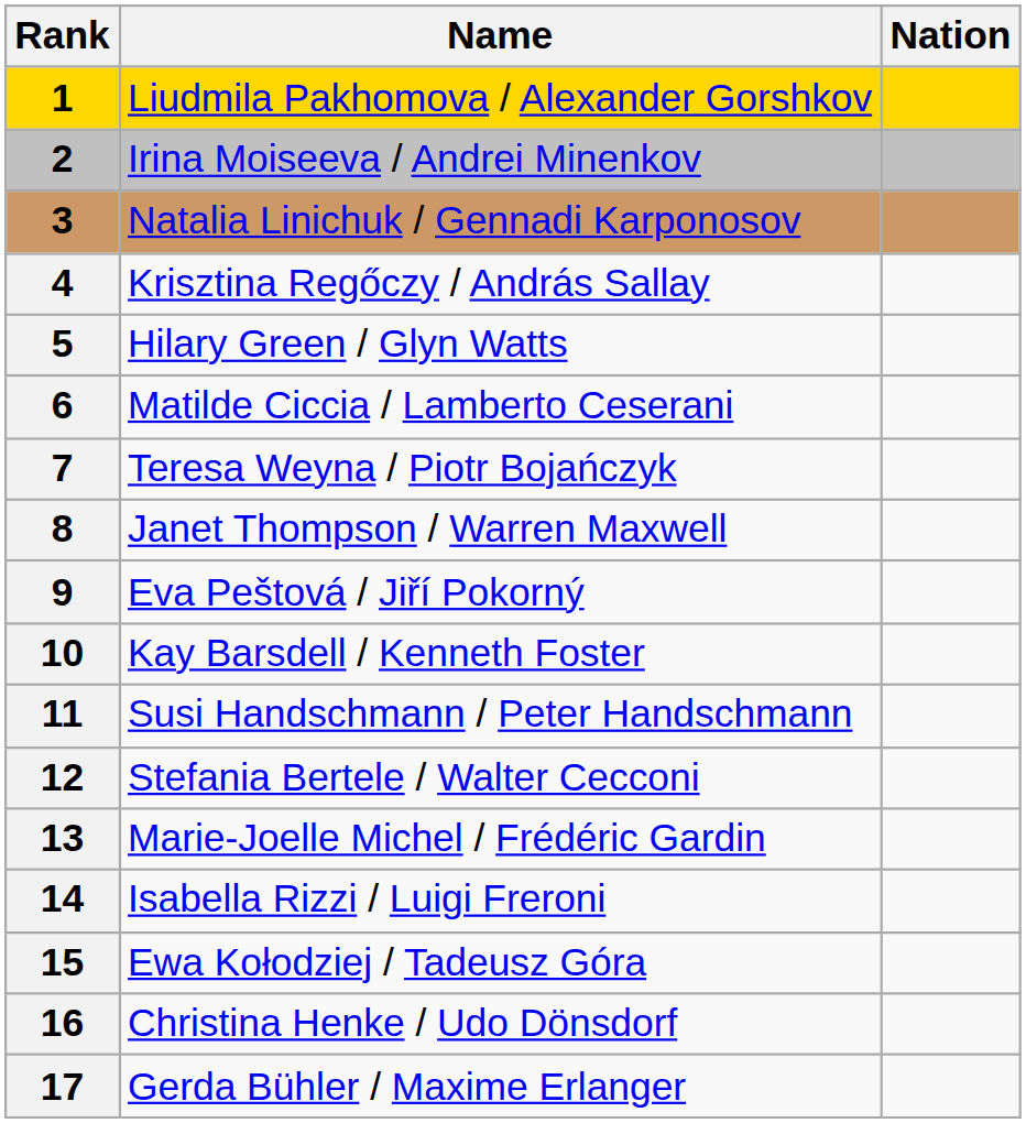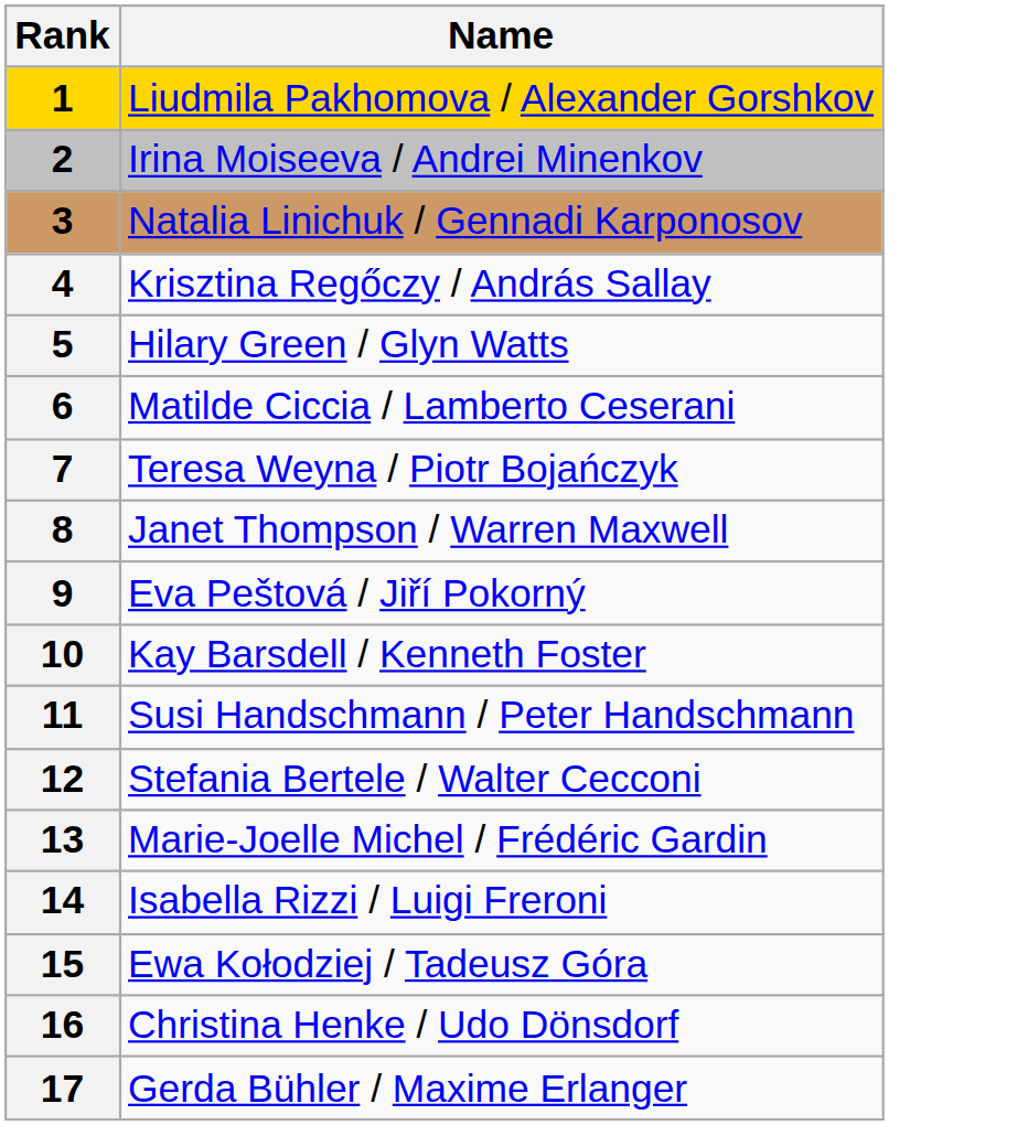 <table class="wikitable">
 <tr>
 <th>Rank</th>
 <th>Name</th>
-<th>Nation</th>
 </tr>
 <tr bgcolor="gold">
 <td align="center"><strong>1</strong></td>
 <td><a href='#'>Liudmila Pakhomova</a> / <a href='#'>Alexander Gorshkov</a></td>
-<td></td>
 </tr>
 <tr bgcolor="silver">
 <td align="center"><strong>2</strong></td>
 <td><a href='#'>Irina Moiseeva</a> / <a href='#'>Andrei Minenkov</a></td>
-<td></td>
 </tr>
 <tr bgcolor="cc9966">
 <td align="center"><strong>3</strong></td>
 <td><a href='#'>Natalia Linichuk</a> / <a href='#'>Gennadi Karponosov</a></td>
-<td></td>
 </tr>
 <tr>
 <th>4</th>
 <td><a href='#'>Krisztina Regőczy</a> / <a href='#'>András Sallay</a></td>
-<td></td>
 </tr>
 <tr>
 <th>5</th>
 <td><a href='#'>Hilary Green</a> / <a href='#'>Glyn Watts</a></td>
-<td></td>
 </tr>
 <tr>
 <th>6</th>
 <td><a href='#'>Matilde Ciccia</a> / <a href='#'>Lamberto Ceserani</a></td>
-<td></td>
 </tr>
 <tr>
 <th>7</th>
 <td><a href='#'>Teresa Weyna</a> / <a href='#'>Piotr Bojańczyk</a></td>
-<td></td>
 </tr>
 <tr>
 <th>8</th>
 <td><a href='#'>Janet Thompson</a> / <a href='#'>Warren Maxwell</a></td>
-<td></td>
 </tr>
 <tr>
 <th>9</th>
 <td><a href='#'>Eva Peštová</a> / <a href='#'>Jiří Pokorný</a></td>
-<td></td>
 </tr>
 <tr>
 <th>10</th>
 <td><a href='#'>Kay Barsdell</a> / <a href='#'>Kenneth Foster</a></td>
-<td></td>
 </tr>
 <tr>
 <th>11</th>
 <td><a href='#'>Susi Handschmann</a> / <a href='#'>Peter Handschmann</a></td>
-<td></td>
 </tr>
 <tr>
 <th>12</th>
 <td><a href='#'>Stefania Bertele</a> / <a href='#'>Walter Cecconi</a></td>
-<td></td>
 </tr>
 <tr>
 <th>13</th>
 <td><a href='#'>Marie-Joelle Michel</a> / <a href='#'>Frédéric Gardin</a></td>
-<td></td>
 </tr>
 <tr>
 <th>14</th>
 <td><a href='#'>Isabella Rizzi</a> / <a href='#'>Luigi Freroni</a></td>
-<td></td>
 </tr>
 <tr>
 <th>15</th>
 <td><a href='#'>Ewa Kołodziej</a> / <a href='#'>Tadeusz Góra</a></td>
-<td></td>
 </tr>
 <tr>
 <th>16</th>
 <td><a href='#'>Christina Henke</a> / <a href='#'>Udo Dönsdorf</a></td>
-<td></td>
 </tr>
 <tr>
 <th>17</th>
 <td><a href='#'>Gerda Bühler</a> / <a href='#'>Maxime Erlanger</a></td>
-<td></td>
 </tr>
 </table>
